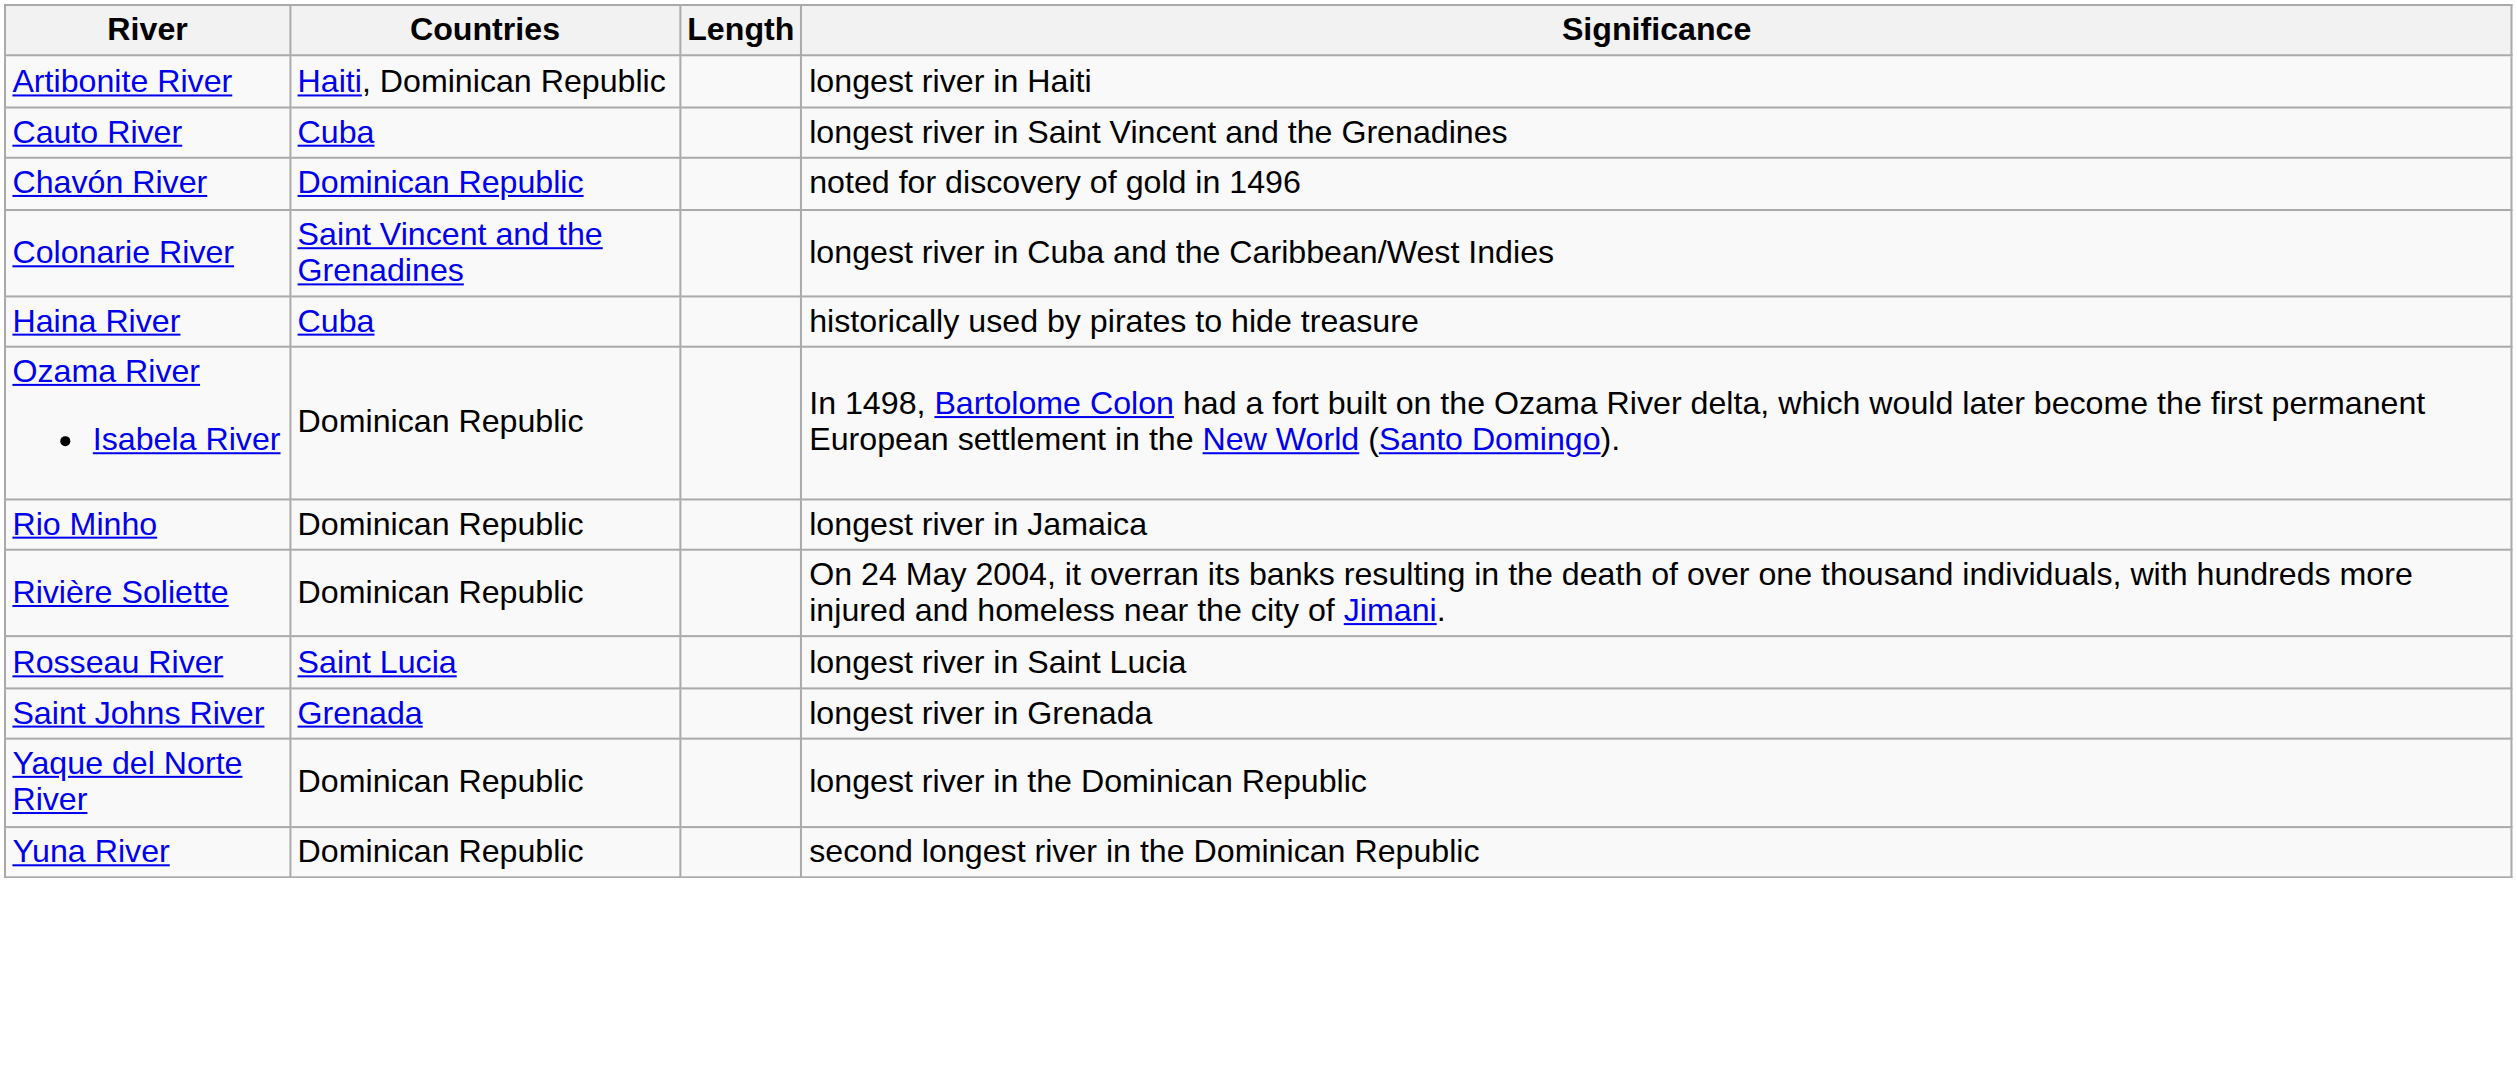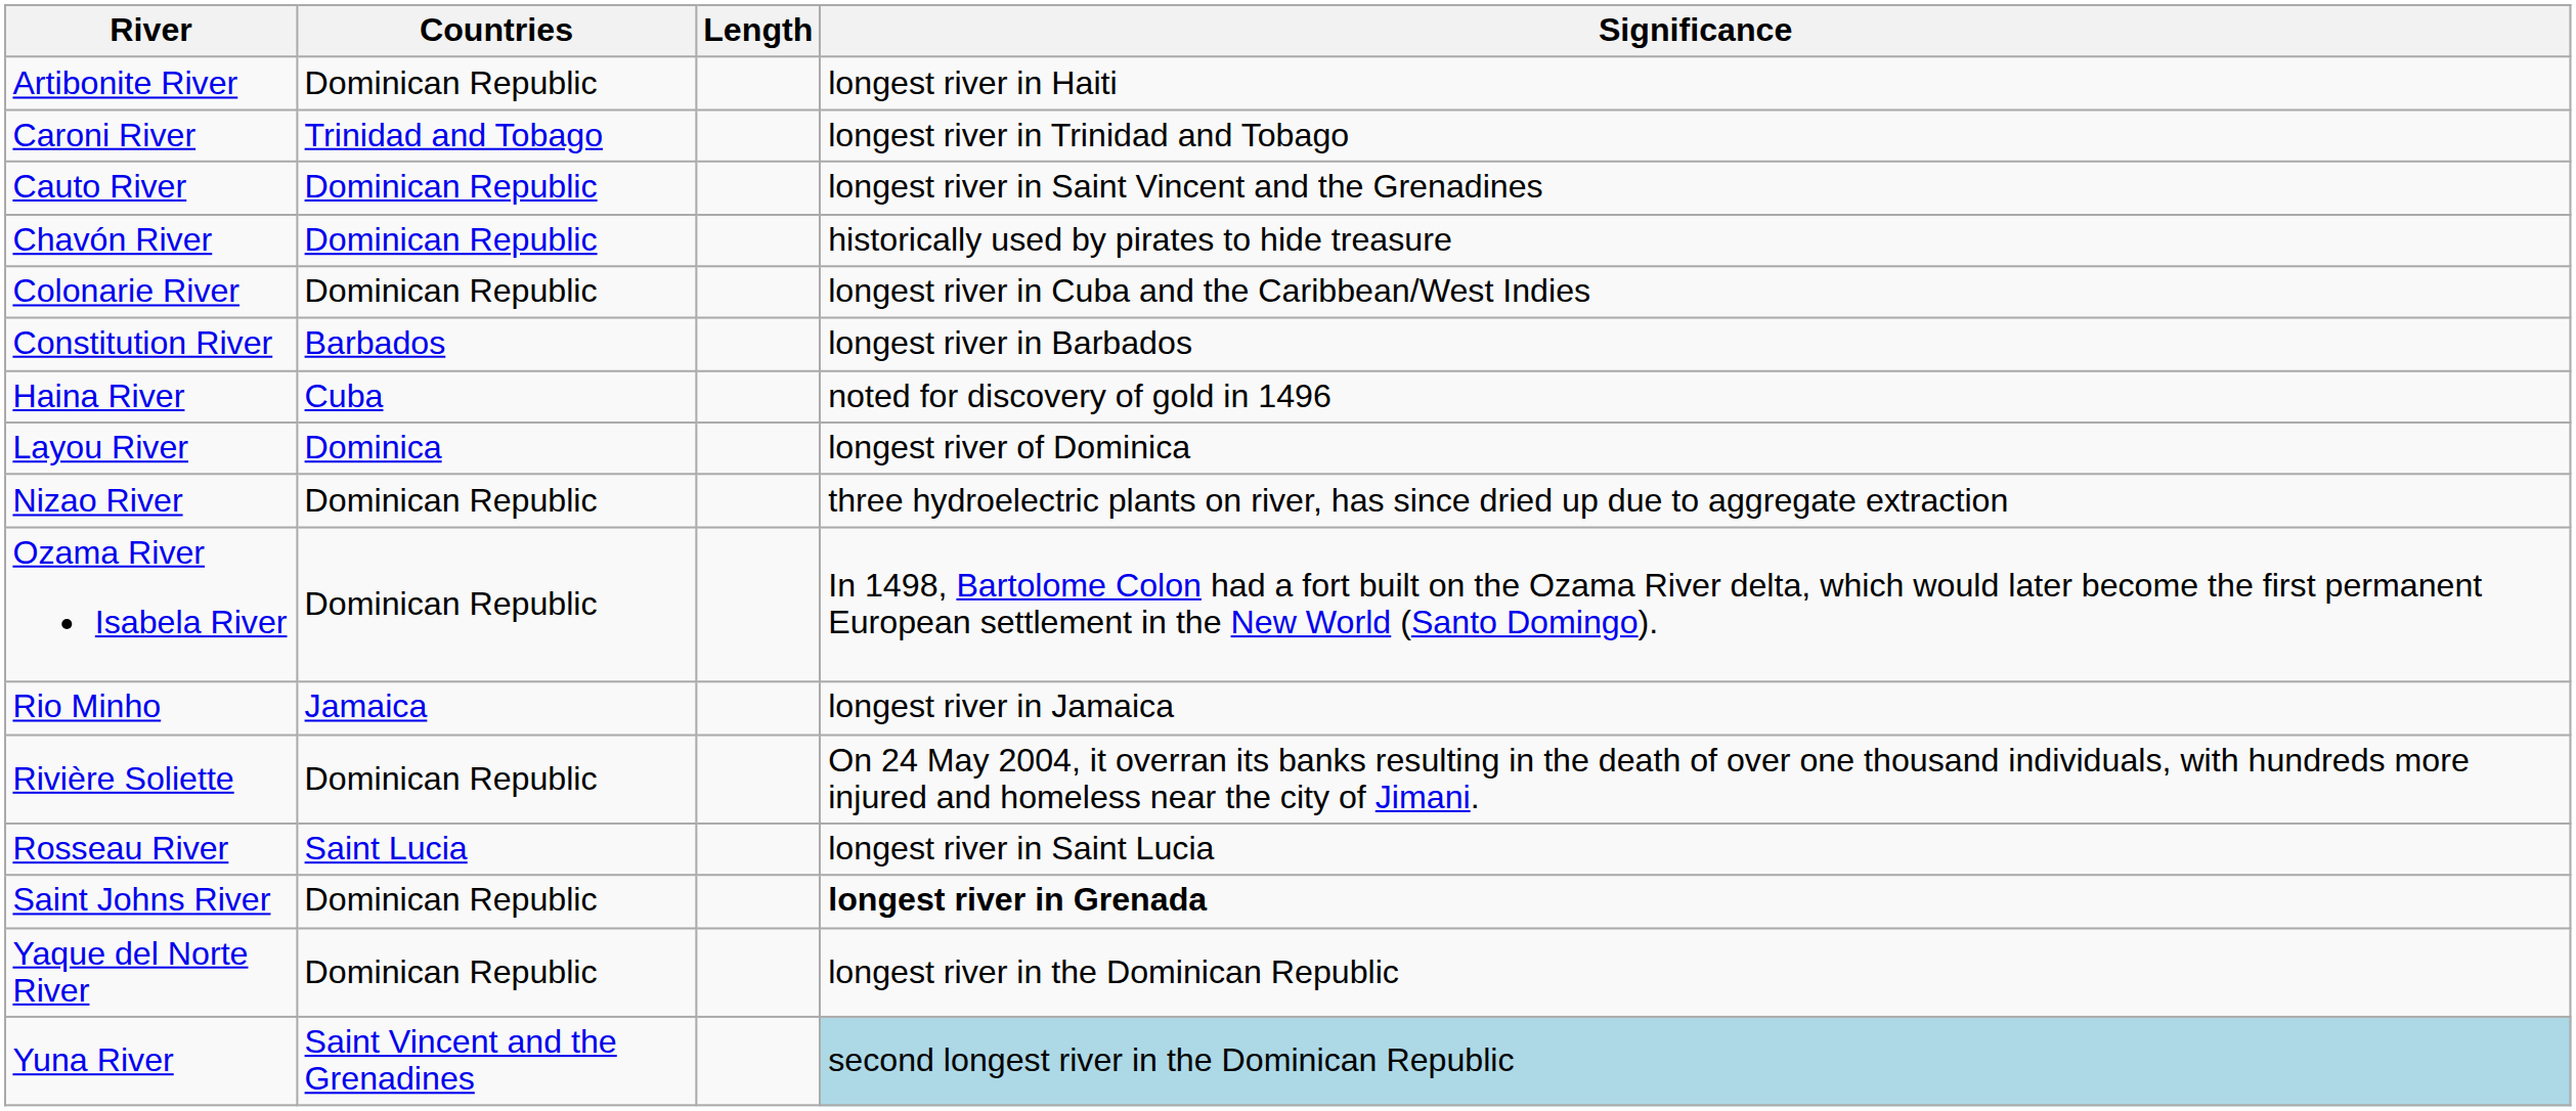 <table class="wikitable sortable plainrowheaders" summary="Significant rivers in the West Indies">
 <tr>
 <th>River</th>
 <th>Countries</th>
 <th>Length</th>
 <th>Significance</th>
 </tr>
 <tr>
 <td><a href='#'>Artibonite River</a></td>
-<td><a href='#'>Haiti</a>, Dominican Republic</td>
+<td>Dominican Republic</td>
 <td></td>
 <td>longest river in Haiti</td>
 </tr>
 <tr>
+<td><a href='#'>Caroni River</a></td>
+<td><a href='#'>Trinidad and Tobago</a></td>
+<td></td>
+<td>longest river in Trinidad and Tobago</td>
+</tr>
+<tr>
 <td><a href='#'>Cauto River</a></td>
-<td><a href='#'>Cuba</a></td>
+<td><a href='#'>Dominican Republic</a></td>
 <td></td>
 <td>longest river in Saint Vincent and the Grenadines</td>
 </tr>
 <tr>
 <td><a href='#'>Chavón River</a></td>
 <td><a href='#'>Dominican Republic</a></td>
 <td></td>
-<td>noted for discovery of gold in 1496</td>
+<td>historically used by pirates to hide treasure</td>
 </tr>
 <tr>
 <td><a href='#'>Colonarie River</a></td>
-<td><a href='#'>Saint Vincent and the Grenadines</a></td>
+<td>Dominican Republic</td>
 <td></td>
 <td>longest river in Cuba and the Caribbean/West Indies</td>
+</tr>
+<tr>
+<td><a href='#'>Constitution River</a></td>
+<td><a href='#'>Barbados</a></td>
+<td></td>
+<td>longest river in Barbados</td>
 </tr>
 <tr>
 <td><a href='#'>Haina River</a></td>
 <td><a href='#'>Cuba</a></td>
 <td></td>
-<td>historically used by pirates to hide treasure</td>
+<td>noted for discovery of gold in 1496</td>
+</tr>
+<tr>
+<td><a href='#'>Layou River</a></td>
+<td><a href='#'>Dominica</a></td>
+<td></td>
+<td>longest river of Dominica</td>
+</tr>
+<tr>
+<td><a href='#'>Nizao River</a></td>
+<td>Dominican Republic</td>
+<td></td>
+<td>three hydroelectric plants on river, has since dried up due to aggregate extraction</td>
 </tr>
 <tr>
 <td><a href='#'>Ozama River</a><br><ul><li><a href='#'>Isabela River</a></li></ul></td>
 <td>Dominican Republic</td>
 <td></td>
 <td>In 1498, <a href='#'>Bartolome Colon</a> had a fort built on the Ozama River delta, which would later become the first permanent European settlement in the <a href='#'>New World</a> (<a href='#'>Santo Domingo</a>).</td>
 </tr>
 <tr>
 <td><a href='#'>Rio Minho</a></td>
-<td>Dominican Republic</td>
+<td><a href='#'>Jamaica</a></td>
 <td></td>
 <td>longest river in Jamaica</td>
 </tr>
 <tr>
 <td><a href='#'>Rivière Soliette</a></td>
 <td>Dominican Republic</td>
 <td></td>
 <td>On 24 May 2004, it overran its banks resulting in the death of over one thousand individuals, with hundreds more injured and homeless near the city of <a href='#'>Jimani</a>.</td>
 </tr>
 <tr>
 <td><a href='#'>Rosseau River</a></td>
 <td><a href='#'>Saint Lucia</a></td>
 <td></td>
 <td>longest river in Saint Lucia</td>
 </tr>
 <tr>
 <td><a href='#'>Saint Johns River</a></td>
-<td><a href='#'>Grenada</a></td>
+<td>Dominican Republic</td>
 <td></td>
-<td>longest river in Grenada</td>
+<td><strong>longest river in Grenada</strong></td>
 </tr>
 <tr>
 <td><a href='#'>Yaque del Norte River</a></td>
 <td>Dominican Republic</td>
 <td></td>
 <td>longest river in the Dominican Republic</td>
 </tr>
 <tr>
 <td><a href='#'>Yuna River</a></td>
-<td>Dominican Republic</td>
+<td><a href='#'>Saint Vincent and the Grenadines</a></td>
 <td></td>
-<td>second longest river in the Dominican Republic</td>
+<td style="background: lightblue;">second longest river in the Dominican Republic</td>
 </tr>
 </table>
